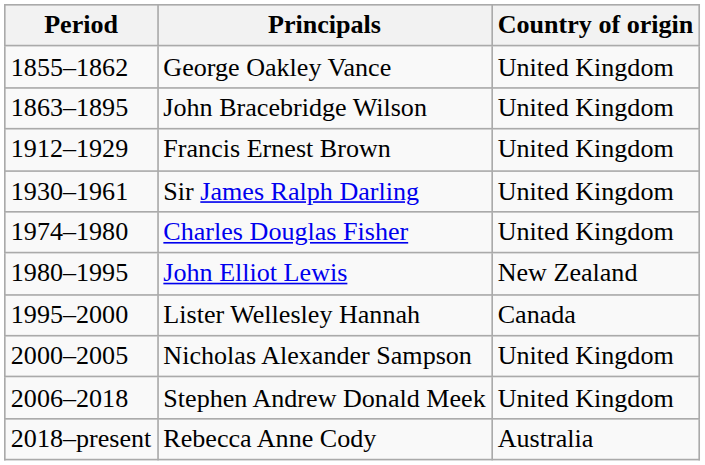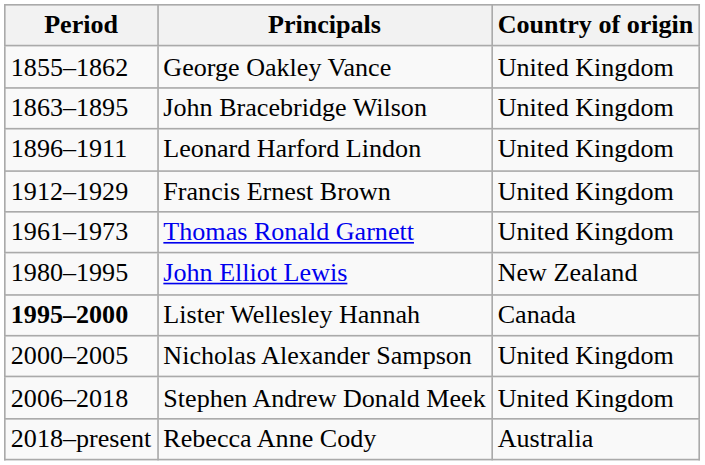 <table class="wikitable">
 <tr>
 <th>Period</th>
 <th>Principals</th>
 <th>Country of origin</th>
 </tr>
 <tr>
 <td>1855–1862</td>
 <td>George Oakley Vance</td>
 <td>United Kingdom</td>
 </tr>
 <tr>
 <td>1863–1895</td>
 <td>John Bracebridge Wilson</td>
 <td>United Kingdom</td>
 </tr>
 <tr>
+<td>1896–1911</td>
+<td>Leonard Harford Lindon</td>
+<td>United Kingdom</td>
+</tr>
+<tr>
 <td>1912–1929</td>
 <td>Francis Ernest Brown</td>
 <td>United Kingdom</td>
 </tr>
 <tr>
-<td>1930–1961</td>
-<td>Sir <a href='#'>James Ralph Darling</a></td>
-<td>United Kingdom</td>
-</tr>
-<tr>
-<td>1974–1980</td>
-<td><a href='#'>Charles Douglas Fisher</a></td>
+<td>1961–1973</td>
+<td><a href='#'>Thomas Ronald Garnett</a></td>
 <td>United Kingdom</td>
 </tr>
 <tr>
 <td>1980–1995</td>
 <td><a href='#'>John Elliot Lewis</a></td>
 <td>New Zealand</td>
 </tr>
 <tr>
-<td>1995–2000</td>
+<td><strong>1995–2000</strong></td>
 <td>Lister Wellesley Hannah</td>
 <td>Canada</td>
 </tr>
 <tr>
 <td>2000–2005</td>
 <td>Nicholas Alexander Sampson</td>
 <td>United Kingdom</td>
 </tr>
 <tr>
 <td>2006–2018</td>
 <td>Stephen Andrew Donald Meek</td>
 <td>United Kingdom</td>
 </tr>
 <tr>
 <td>2018–present</td>
 <td>Rebecca Anne Cody</td>
 <td>Australia</td>
 </tr>
 </table>
